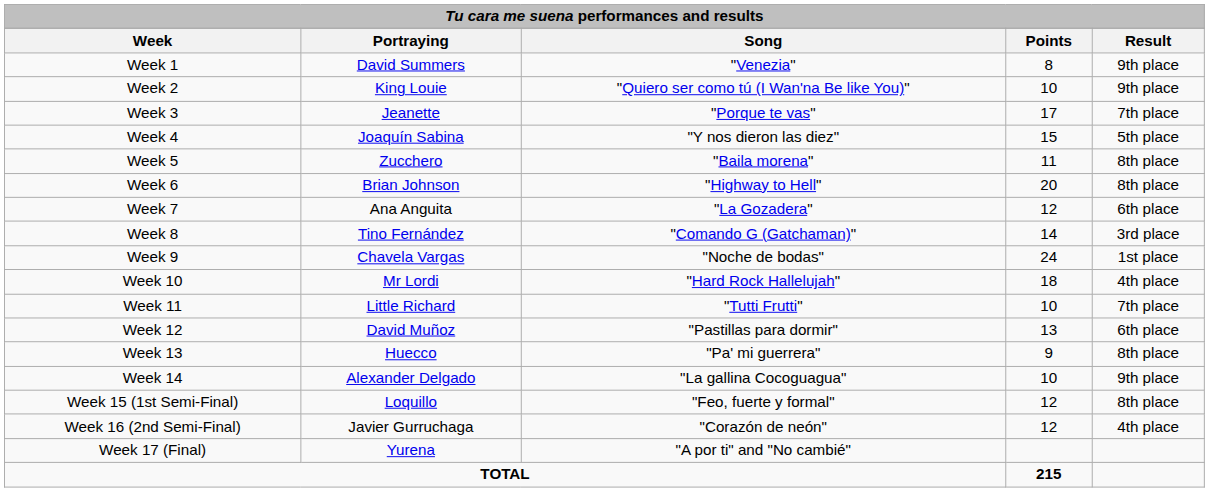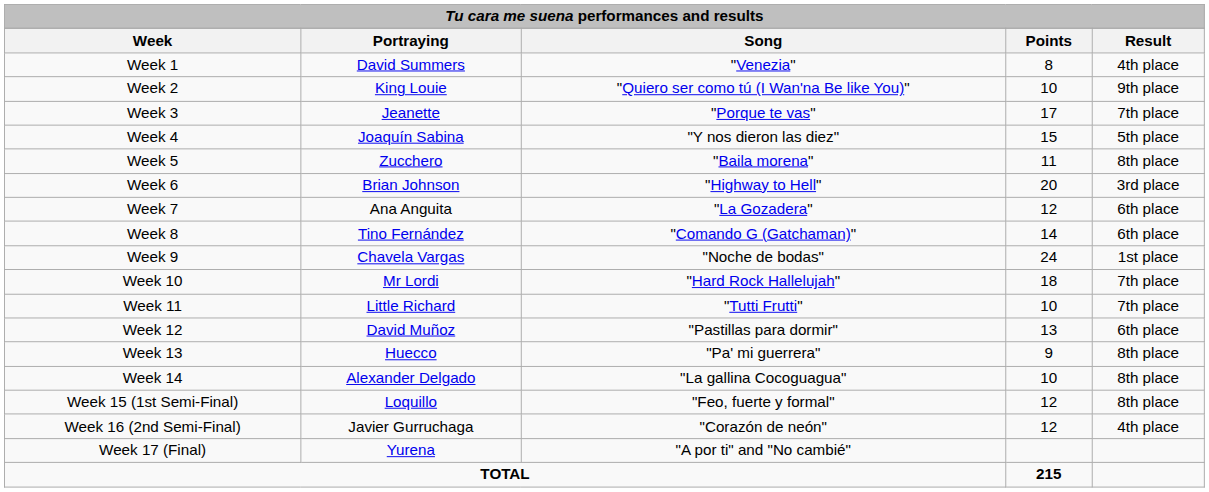 <table class="wikitable collapsible collapsed" style="width:100%; margin:1em auto 1em auto; text-align:center;">
 <tr>
 <th colspan="5" style="background:#BFBFBF;"><em>Tu cara me suena</em> performances and results</th>
 </tr>
 <tr>
 </tr>
 <tr>
 <th>Week</th>
 <th>Portraying</th>
 <th>Song</th>
 <th>Points</th>
 <th>Result</th>
 </tr>
 <tr>
 <td>Week 1</td>
 <td><a href='#'>David Summers</a></td>
 <td>"<a href='#'>Venezia</a>"</td>
 <td>8</td>
-<td>9th place</td>
+<td>4th place</td>
 </tr>
 <tr>
 <td>Week 2</td>
 <td><a href='#'>King Louie</a></td>
 <td>"<a href='#'>Quiero ser como tú (I Wan'na Be like You)</a>"</td>
 <td>10</td>
 <td>9th place</td>
 </tr>
 <tr>
 <td>Week 3</td>
 <td><a href='#'>Jeanette</a></td>
 <td>"<a href='#'>Porque te vas</a>"</td>
 <td>17</td>
 <td>7th place</td>
 </tr>
 <tr>
 <td>Week 4</td>
 <td><a href='#'>Joaquín Sabina</a></td>
 <td>"Y nos dieron las diez"</td>
 <td>15</td>
 <td>5th place</td>
 </tr>
 <tr>
 <td>Week 5</td>
 <td><a href='#'>Zucchero</a></td>
 <td>"<a href='#'>Baila morena</a>"</td>
 <td>11</td>
 <td>8th place</td>
 </tr>
 <tr>
 <td>Week 6</td>
 <td><a href='#'>Brian Johnson</a></td>
 <td>"<a href='#'>Highway to Hell</a>"</td>
 <td>20</td>
-<td>8th place</td>
+<td>3rd place</td>
 </tr>
 <tr>
 <td>Week 7</td>
 <td>Ana Anguita</td>
 <td>"<a href='#'>La Gozadera</a>"</td>
 <td>12</td>
 <td>6th place</td>
 </tr>
 <tr>
 <td>Week 8</td>
 <td><a href='#'>Tino Fernández</a></td>
 <td>"<a href='#'>Comando G (Gatchaman)</a>"</td>
 <td>14</td>
-<td>3rd place</td>
+<td>6th place</td>
 </tr>
 <tr>
 <td>Week 9</td>
 <td><a href='#'>Chavela Vargas</a></td>
 <td>"Noche de bodas"</td>
 <td>24</td>
 <td>1st place</td>
 </tr>
 <tr>
 <td>Week 10</td>
 <td><a href='#'>Mr Lordi</a></td>
 <td>"<a href='#'>Hard Rock Hallelujah</a>"</td>
 <td>18</td>
-<td>4th place</td>
+<td>7th place</td>
 </tr>
 <tr>
 <td>Week 11</td>
 <td><a href='#'>Little Richard</a></td>
 <td>"<a href='#'>Tutti Frutti</a>"</td>
 <td>10</td>
 <td>7th place</td>
 </tr>
 <tr>
 <td>Week 12</td>
 <td><a href='#'>David Muñoz</a></td>
 <td>"Pastillas para dormir"</td>
 <td>13</td>
 <td>6th place</td>
 </tr>
 <tr>
 <td>Week 13</td>
 <td><a href='#'>Huecco</a></td>
 <td>"Pa' mi guerrera"</td>
 <td>9</td>
 <td>8th place</td>
 </tr>
 <tr>
 <td>Week 14</td>
 <td><a href='#'>Alexander Delgado</a></td>
 <td>"La gallina Cocoguagua"</td>
 <td>10</td>
-<td>9th place</td>
+<td>8th place</td>
 </tr>
 <tr>
 <td>Week 15 (1st Semi-Final)</td>
 <td><a href='#'>Loquillo</a></td>
 <td>"Feo, fuerte y formal"</td>
 <td>12</td>
 <td>8th place</td>
 </tr>
 <tr>
 <td>Week 16 (2nd Semi-Final)</td>
 <td>Javier Gurruchaga</td>
 <td>"Corazón de neón"</td>
 <td>12</td>
 <td>4th place</td>
 </tr>
 <tr>
 <td>Week 17 (Final)</td>
 <td><a href='#'>Yurena</a></td>
 <td>"A por ti" and "No cambié"</td>
 <td></td>
 <td></td>
 </tr>
 <tr>
 <td colspan="3" style="text-align:center;"><strong>TOTAL</strong></td>
 <td><strong>215</strong></td>
 <td></td>
 </tr>
 </table>
